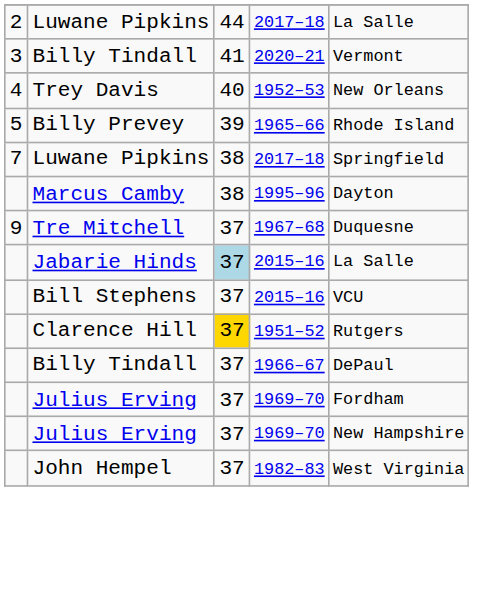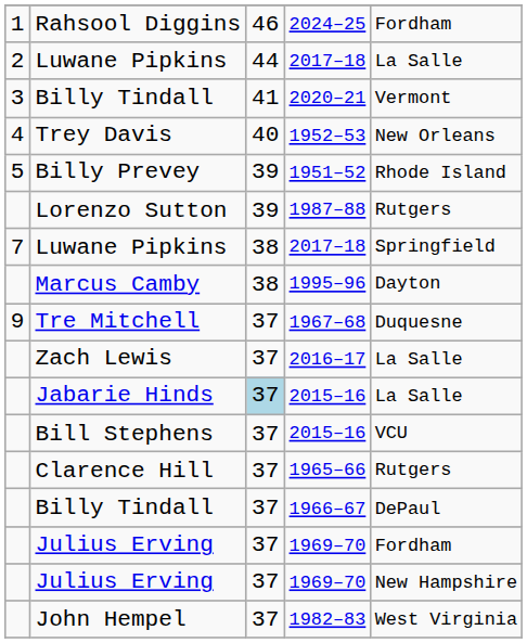 <table class="wikitable">
 <tr>
+</tr>
+<tr>
+<td>1</td>
+<td>Rahsool Diggins</td>
+<td>46</td>
+<td style="font-size:80%;"><a href='#'>2024–25</a></td>
+<td style="font-size:80%;">Fordham</td>
 </tr>
 <tr>
 <td>2</td>
 <td>Luwane Pipkins</td>
 <td>44</td>
 <td style="font-size:80%;"><a href='#'>2017–18</a></td>
 <td style="font-size:80%;">La Salle</td>
 </tr>
 <tr>
 <td>3</td>
 <td>Billy Tindall</td>
 <td>41</td>
 <td style="font-size:80%;"><a href='#'>2020–21</a></td>
 <td style="font-size:80%;">Vermont</td>
 </tr>
 <tr>
 <td>4</td>
 <td>Trey Davis</td>
 <td>40</td>
 <td style="font-size:80%;"><a href='#'>1952–53</a></td>
 <td style="font-size:80%;">New Orleans</td>
 </tr>
 <tr>
 <td>5</td>
 <td>Billy Prevey</td>
 <td>39</td>
-<td style="font-size:80%;"><a href='#'>1965–66</a></td>
+<td style="font-size:80%;"><a href='#'>1951–52</a></td>
 <td style="font-size:80%;">Rhode Island</td>
+</tr>
+<tr>
+<td></td>
+<td>Lorenzo Sutton</td>
+<td>39</td>
+<td style="font-size:80%;"><a href='#'>1987–88</a></td>
+<td style="font-size:80%;">Rutgers</td>
 </tr>
 <tr>
 <td>7</td>
 <td>Luwane Pipkins</td>
 <td>38</td>
 <td style="font-size:80%;"><a href='#'>2017–18</a></td>
 <td style="font-size:80%;">Springfield</td>
 </tr>
 <tr>
 <td></td>
 <td><a href='#'>Marcus Camby</a></td>
 <td>38</td>
 <td style="font-size:80%;"><a href='#'>1995–96</a></td>
 <td style="font-size:80%;">Dayton</td>
 </tr>
 <tr>
 <td>9</td>
 <td><a href='#'>Tre Mitchell</a></td>
 <td>37</td>
 <td style="font-size:80%;"><a href='#'>1967–68</a></td>
 <td style="font-size:80%;">Duquesne</td>
 </tr>
 <tr>
 <td></td>
+<td>Zach Lewis</td>
+<td>37</td>
+<td style="font-size:80%;"><a href='#'>2016–17</a></td>
+<td style="font-size:80%;">La Salle</td>
+</tr>
+<tr>
+<td></td>
 <td><a href='#'>Jabarie Hinds</a></td>
 <td style="background: lightblue;">37</td>
 <td style="font-size:80%;"><a href='#'>2015–16</a></td>
 <td style="font-size:80%;">La Salle</td>
 </tr>
 <tr>
 <td></td>
 <td>Bill Stephens</td>
 <td>37</td>
 <td style="font-size:80%;"><a href='#'>2015–16</a></td>
 <td style="font-size:80%;">VCU</td>
 </tr>
 <tr>
 <td></td>
 <td>Clarence Hill</td>
-<td style="background: gold;">37</td>
-<td style="font-size:80%;"><a href='#'>1951–52</a></td>
+<td>37</td>
+<td style="font-size:80%;"><a href='#'>1965–66</a></td>
 <td style="font-size:80%;">Rutgers</td>
 </tr>
 <tr>
 <td></td>
 <td>Billy Tindall</td>
 <td>37</td>
 <td style="font-size:80%;"><a href='#'>1966–67</a></td>
 <td style="font-size:80%;">DePaul</td>
 </tr>
 <tr>
 <td></td>
 <td><a href='#'>Julius Erving</a></td>
 <td>37</td>
 <td style="font-size:80%;"><a href='#'>1969–70</a></td>
 <td style="font-size:80%;">Fordham</td>
 </tr>
 <tr>
 <td></td>
 <td><a href='#'>Julius Erving</a></td>
 <td>37</td>
 <td style="font-size:80%;"><a href='#'>1969–70</a></td>
 <td style="font-size:80%;">New Hampshire</td>
 </tr>
 <tr>
 <td></td>
 <td>John Hempel</td>
 <td>37</td>
 <td style="font-size:80%;"><a href='#'>1982–83</a></td>
 <td style="font-size:80%;">West Virginia</td>
 </tr>
 </table>
